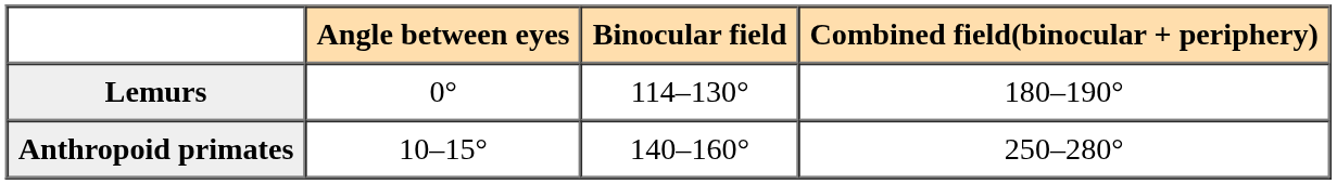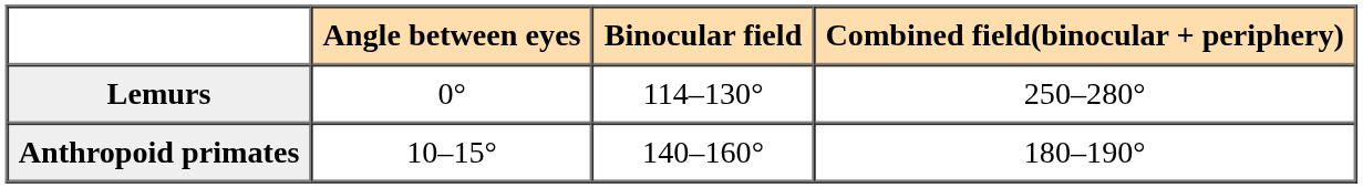 <table border="1" cellpadding="5" cellspacing="0" style="margin: 1em auto 1em auto; text-align:center;">
 <tr>
 <th></th>
 <th style="background:#ffdead;">Angle between eyes</th>
 <th style="background:#ffdead;">Binocular field</th>
 <th style="background:#ffdead;">Combined field(binocular + periphery)</th>
 </tr>
 <tr>
 <th style="background:#efefef; text-align:center;">Lemurs</th>
 <td>0°</td>
 <td>114–130°</td>
-<td>180–190°</td>
+<td>250–280°</td>
 </tr>
 <tr>
 <th style="background:#efefef">Anthropoid primates</th>
 <td>10–15°</td>
 <td>140–160°</td>
-<td>250–280°</td>
+<td>180–190°</td>
 </tr>
 </table>
